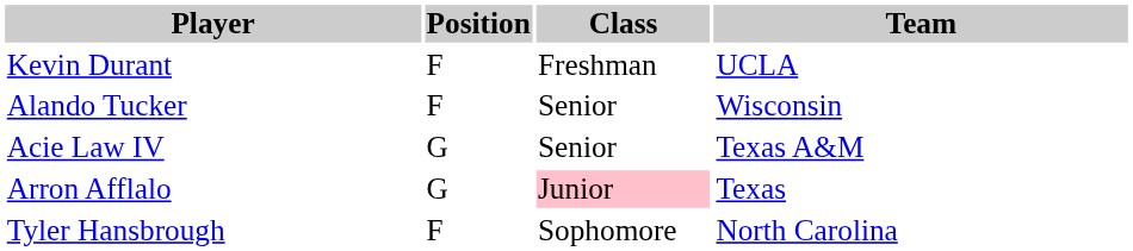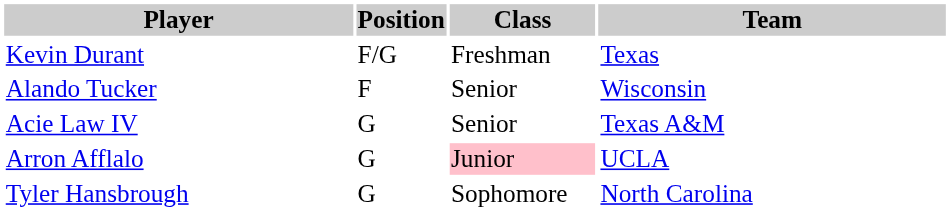 <table style="width:600px" "border:'1' 'solid' 'gray'">
 <tr>
 <th bgcolor="#CCCCCC" style="width:40%">Player</th>
 <th bgcolor="#CCCCCC" style="width:4%">Position</th>
 <th bgcolor="#CCCCCC" style="width:16%">Class</th>
 <th bgcolor="#CCCCCC" style="width:40%">Team</th>
 </tr>
 <tr>
 <td><a href='#'>Kevin Durant</a></td>
-<td>F</td>
+<td>F/G</td>
 <td>Freshman</td>
-<td><a href='#'>UCLA</a></td>
+<td><a href='#'>Texas</a></td>
 </tr>
 <tr>
 <td><a href='#'>Alando Tucker</a></td>
 <td>F</td>
 <td>Senior</td>
 <td><a href='#'>Wisconsin</a></td>
 </tr>
 <tr>
 <td><a href='#'>Acie Law IV</a></td>
 <td>G</td>
 <td>Senior</td>
 <td><a href='#'>Texas A&M</a></td>
 </tr>
 <tr>
 <td><a href='#'>Arron Afflalo</a></td>
 <td>G</td>
 <td style="background: pink;">Junior</td>
-<td><a href='#'>Texas</a></td>
+<td><a href='#'>UCLA</a></td>
 </tr>
 <tr>
 <td><a href='#'>Tyler Hansbrough</a></td>
-<td>F</td>
+<td>G</td>
 <td>Sophomore</td>
 <td><a href='#'>North Carolina</a></td>
 </tr>
 </table>
